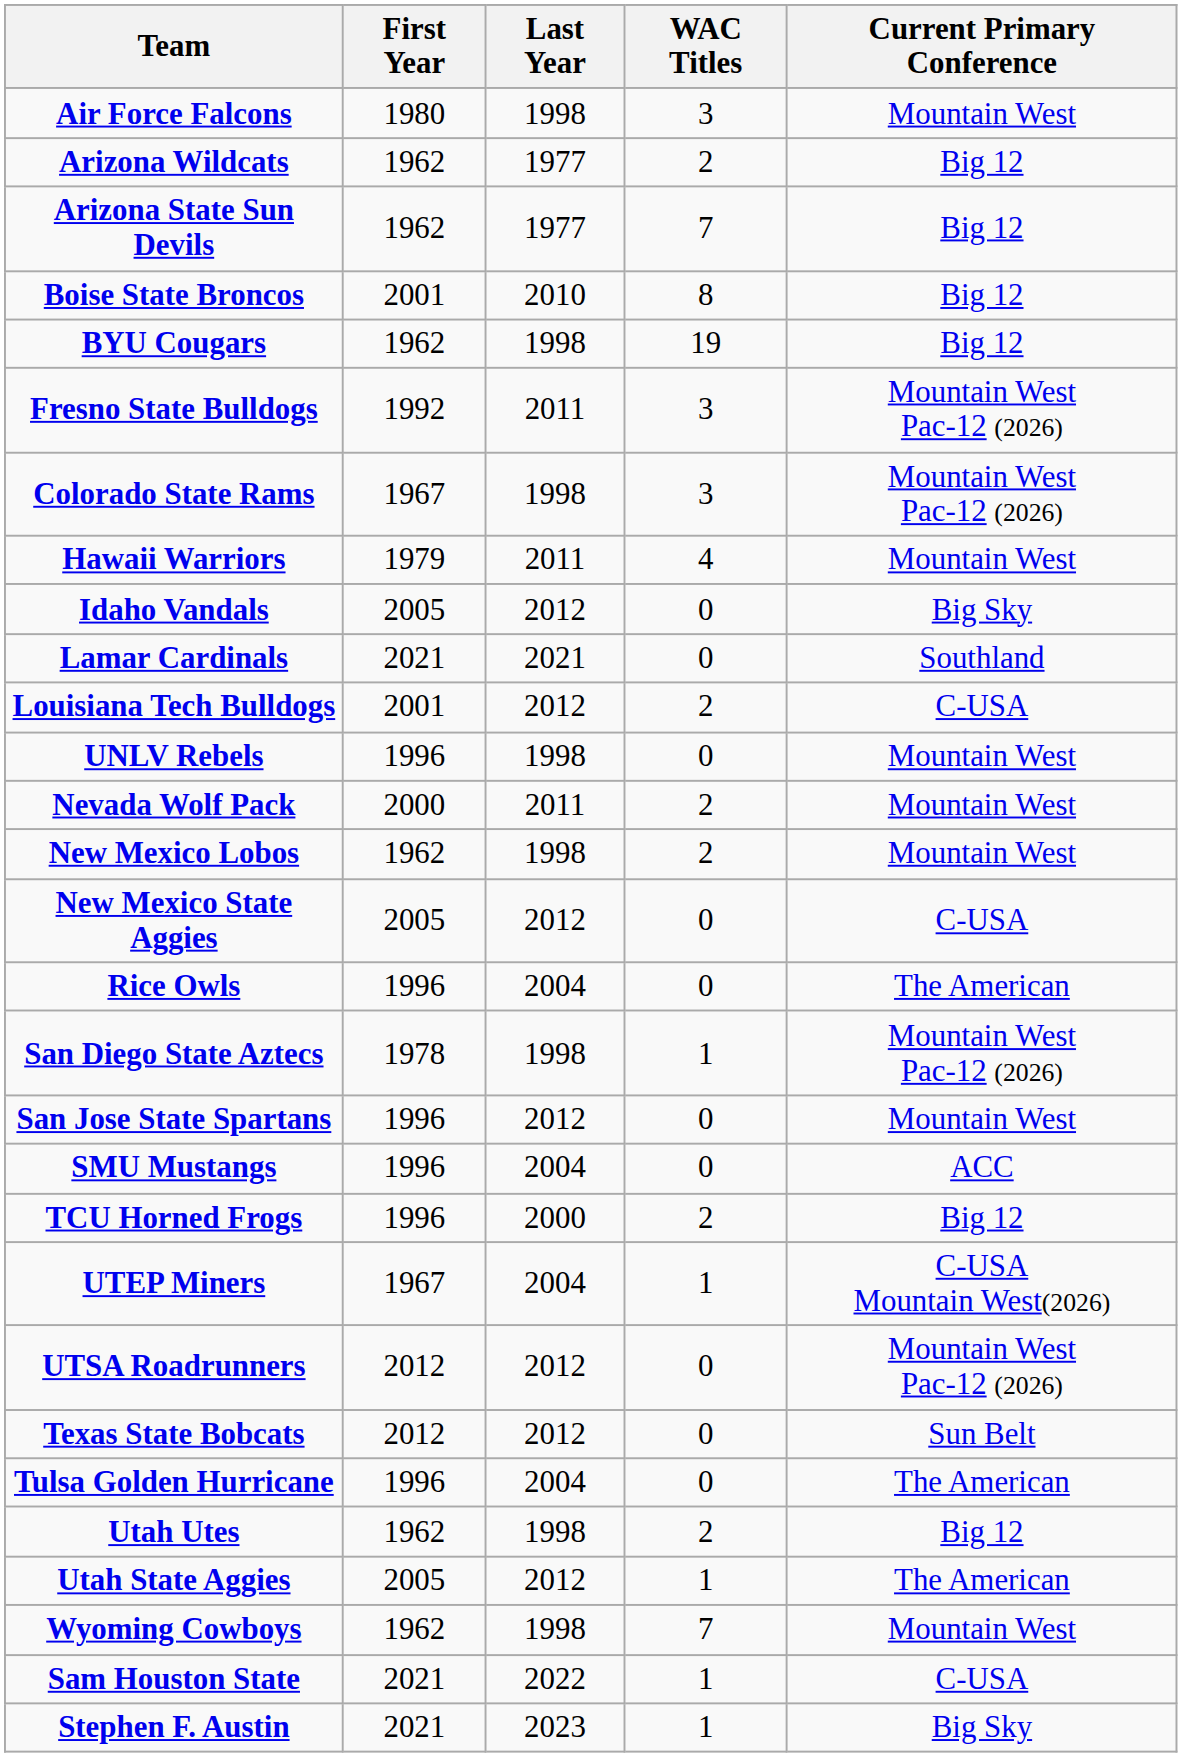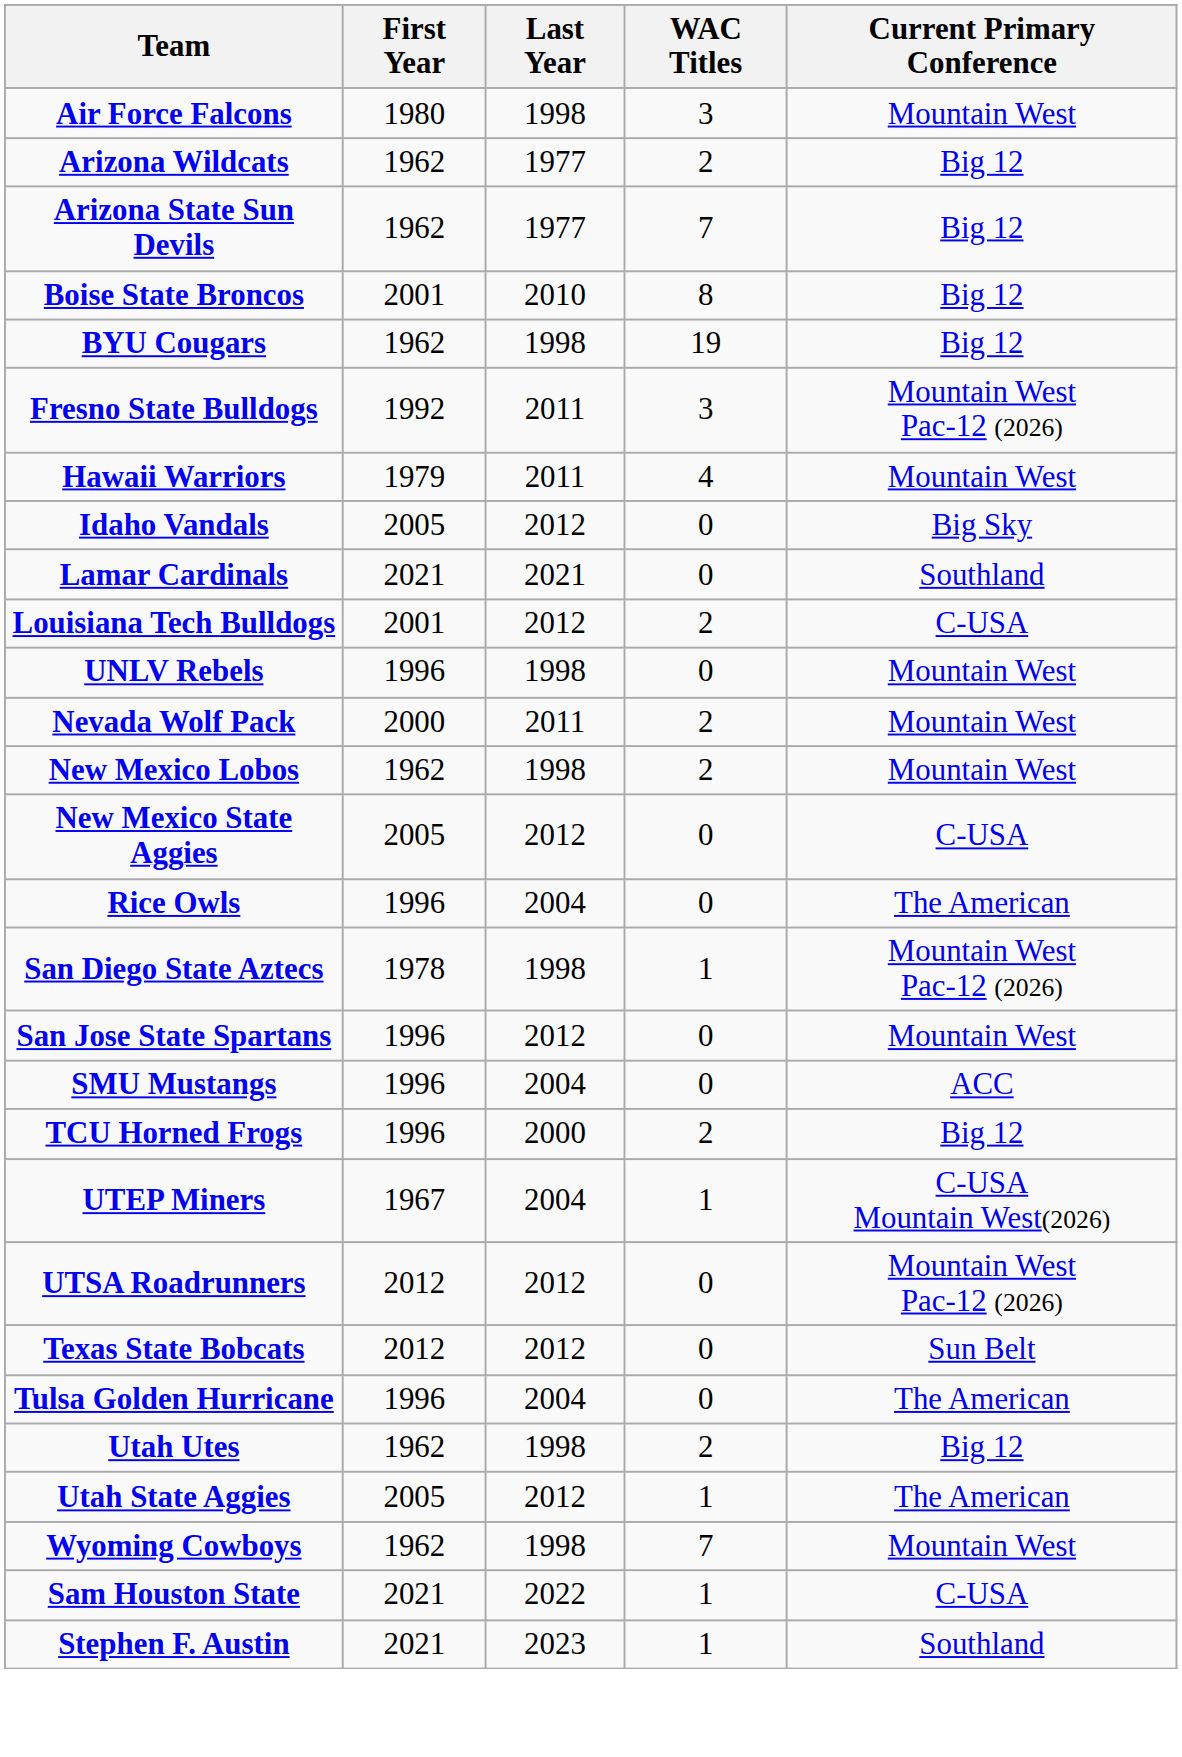 <table class="wikitable sortable" style="text-align: center;">
 <tr>
 <th>Team</th>
 <th>First Year</th>
 <th>Last Year</th>
 <th>WAC Titles</th>
 <th>Current Primary Conference</th>
 </tr>
 <tr>
 <td><strong><a href='#'>Air Force Falcons</a></strong></td>
 <td>1980</td>
 <td>1998</td>
 <td>3</td>
 <td><a href='#'>Mountain West</a></td>
 </tr>
 <tr>
 <td><strong><a href='#'>Arizona Wildcats</a></strong></td>
 <td>1962</td>
 <td>1977</td>
 <td>2</td>
 <td><a href='#'>Big 12</a></td>
 </tr>
 <tr>
 <td><strong><a href='#'>Arizona State Sun Devils</a></strong></td>
 <td>1962</td>
 <td>1977</td>
 <td>7</td>
 <td><a href='#'>Big 12</a></td>
 </tr>
 <tr>
 <td><strong><a href='#'>Boise State Broncos</a></strong></td>
 <td>2001</td>
 <td>2010</td>
 <td>8</td>
 <td><a href='#'>Big 12</a></td>
 </tr>
 <tr>
 <td><strong><a href='#'>BYU Cougars</a></strong></td>
 <td>1962</td>
 <td>1998</td>
 <td>19</td>
 <td><a href='#'>Big 12</a></td>
 </tr>
 <tr>
 <td><strong><a href='#'>Fresno State Bulldogs</a></strong></td>
 <td>1992</td>
 <td>2011</td>
-<td>3</td>
-<td><a href='#'>Mountain West</a><br><a href='#'>Pac-12</a> <small>(2026)</small></td>
-</tr>
-<tr>
-<td><strong><a href='#'>Colorado State Rams</a></strong></td>
-<td>1967</td>
-<td>1998</td>
 <td>3</td>
 <td><a href='#'>Mountain West</a><br><a href='#'>Pac-12</a> <small>(2026)</small></td>
 </tr>
 <tr>
 <td><strong><a href='#'>Hawaii Warriors</a></strong></td>
 <td>1979</td>
 <td>2011</td>
 <td>4</td>
 <td><a href='#'>Mountain West</a></td>
 </tr>
 <tr>
 <td><strong><a href='#'>Idaho Vandals</a></strong></td>
 <td>2005</td>
 <td>2012</td>
 <td>0</td>
 <td><a href='#'>Big Sky</a></td>
 </tr>
 <tr>
 <td><strong><a href='#'>Lamar Cardinals</a></strong></td>
 <td>2021</td>
 <td>2021</td>
 <td>0</td>
 <td><a href='#'>Southland</a></td>
 </tr>
 <tr>
 <td><strong><a href='#'>Louisiana Tech Bulldogs</a></strong></td>
 <td>2001</td>
 <td>2012</td>
 <td>2</td>
 <td><a href='#'>C-USA</a></td>
 </tr>
 <tr>
 <td><strong><a href='#'>UNLV Rebels</a></strong></td>
 <td>1996</td>
 <td>1998</td>
 <td>0</td>
 <td><a href='#'>Mountain West</a></td>
 </tr>
 <tr>
 <td><strong><a href='#'>Nevada Wolf Pack</a></strong></td>
 <td>2000</td>
 <td>2011</td>
 <td>2</td>
 <td><a href='#'>Mountain West</a></td>
 </tr>
 <tr>
 <td><strong><a href='#'>New Mexico Lobos</a></strong></td>
 <td>1962</td>
 <td>1998</td>
 <td>2</td>
 <td><a href='#'>Mountain West</a></td>
 </tr>
 <tr>
 <td><strong><a href='#'>New Mexico State Aggies</a></strong></td>
 <td>2005</td>
 <td>2012</td>
 <td>0</td>
 <td><a href='#'>C-USA</a></td>
 </tr>
 <tr>
 <td><strong><a href='#'>Rice Owls</a></strong></td>
 <td>1996</td>
 <td>2004</td>
 <td>0</td>
 <td><a href='#'>The American</a></td>
 </tr>
 <tr>
 <td><strong><a href='#'>San Diego State Aztecs</a></strong></td>
 <td>1978</td>
 <td>1998</td>
 <td>1</td>
 <td><a href='#'>Mountain West</a><br><a href='#'>Pac-12</a> <small>(2026)</small></td>
 </tr>
 <tr>
 <td><strong><a href='#'>San Jose State Spartans</a></strong></td>
 <td>1996</td>
 <td>2012</td>
 <td>0</td>
 <td><a href='#'>Mountain West</a></td>
 </tr>
 <tr>
 <td><strong><a href='#'>SMU Mustangs</a></strong></td>
 <td>1996</td>
 <td>2004</td>
 <td>0</td>
 <td><a href='#'>ACC</a></td>
 </tr>
 <tr>
 <td><strong><a href='#'>TCU Horned Frogs</a></strong></td>
 <td>1996</td>
 <td>2000</td>
 <td>2</td>
 <td><a href='#'>Big 12</a></td>
 </tr>
 <tr>
 <td><strong><a href='#'>UTEP Miners</a></strong></td>
 <td>1967</td>
 <td>2004</td>
 <td>1</td>
 <td><a href='#'>C-USA</a><br><a href='#'>Mountain West</a><small>(2026)</small></td>
 </tr>
 <tr>
 <td><strong><a href='#'>UTSA Roadrunners</a></strong></td>
 <td>2012</td>
 <td>2012</td>
 <td>0</td>
 <td><a href='#'>Mountain West</a><br><a href='#'>Pac-12</a> <small>(2026)</small></td>
 </tr>
 <tr>
 <td><strong><a href='#'>Texas State Bobcats</a></strong></td>
 <td>2012</td>
 <td>2012</td>
 <td>0</td>
 <td><a href='#'>Sun Belt</a></td>
 </tr>
 <tr>
 <td><strong><a href='#'>Tulsa Golden Hurricane</a></strong></td>
 <td>1996</td>
 <td>2004</td>
 <td>0</td>
 <td><a href='#'>The American</a></td>
 </tr>
 <tr>
 <td><strong><a href='#'>Utah Utes</a></strong></td>
 <td>1962</td>
 <td>1998</td>
 <td>2</td>
 <td><a href='#'>Big 12</a></td>
 </tr>
 <tr>
 <td><strong><a href='#'>Utah State Aggies</a></strong></td>
 <td>2005</td>
 <td>2012</td>
 <td>1</td>
 <td><a href='#'>The American</a></td>
 </tr>
 <tr>
 <td><strong><a href='#'>Wyoming Cowboys</a></strong></td>
 <td>1962</td>
 <td>1998</td>
 <td>7</td>
 <td><a href='#'>Mountain West</a></td>
 </tr>
 <tr>
 <td><strong><a href='#'>Sam Houston State</a></strong></td>
 <td>2021</td>
 <td>2022</td>
 <td>1</td>
 <td><a href='#'>C-USA</a></td>
 </tr>
 <tr>
 <td><strong><a href='#'>Stephen F. Austin</a></strong></td>
 <td>2021</td>
 <td>2023</td>
 <td>1</td>
-<td><a href='#'>Big Sky</a></td>
+<td><a href='#'>Southland</a></td>
 </tr>
 </table>
